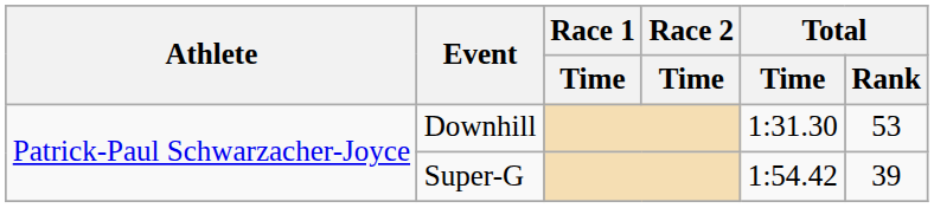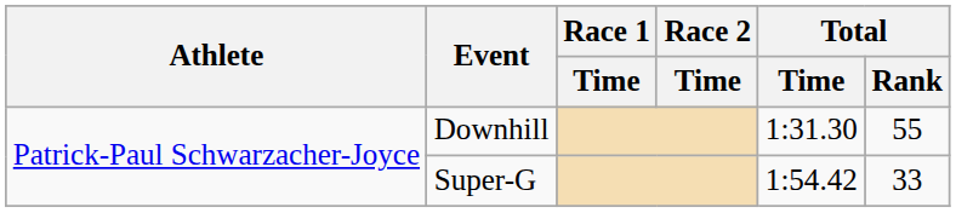 <table class="wikitable" style="font-size:90%">
 <tr>
 <th rowspan="2">Athlete</th>
 <th rowspan="2">Event</th>
 <th>Race 1</th>
 <th>Race 2</th>
 <th colspan="2">Total</th>
 </tr>
 <tr>
 <th>Time</th>
 <th>Time</th>
 <th>Time</th>
 <th>Rank</th>
 </tr>
 <tr>
 <td rowspan=2><a href='#'>Patrick-Paul Schwarzacher-Joyce</a></td>
 <td>Downhill</td>
 <td colspan="2" bgcolor="wheat"></td>
 <td align="center">1:31.30</td>
-<td align="center">53</td>
+<td align="center">55</td>
 </tr>
 <tr>
 <td>Super-G</td>
 <td colspan="2" bgcolor="wheat"></td>
 <td align="center">1:54.42</td>
-<td align="center">39</td>
+<td align="center">33</td>
 </tr>
 </table>
